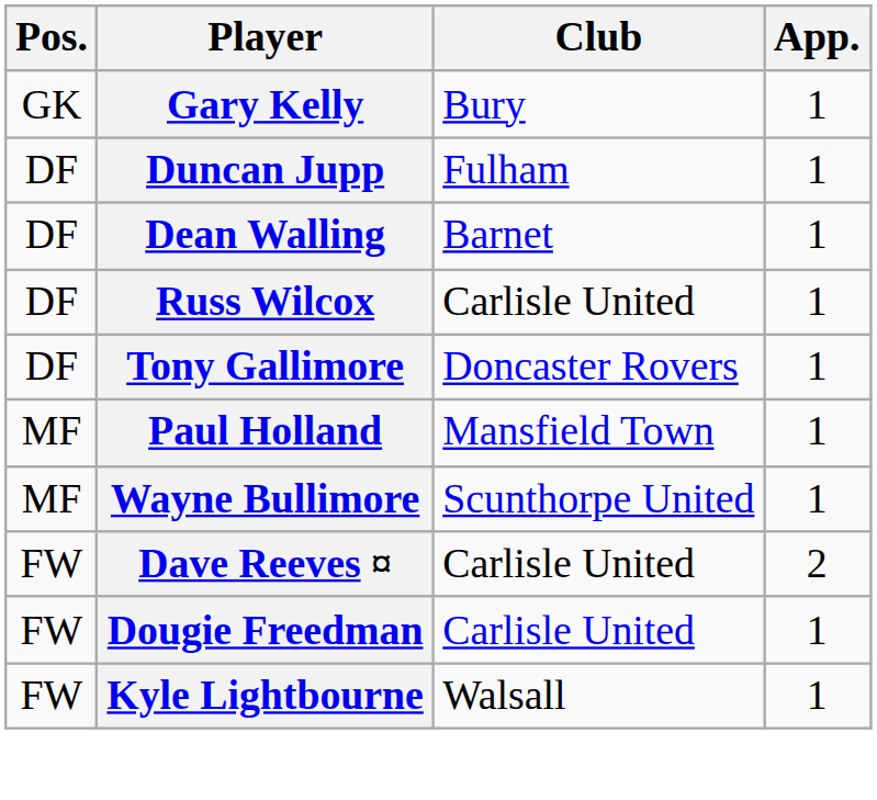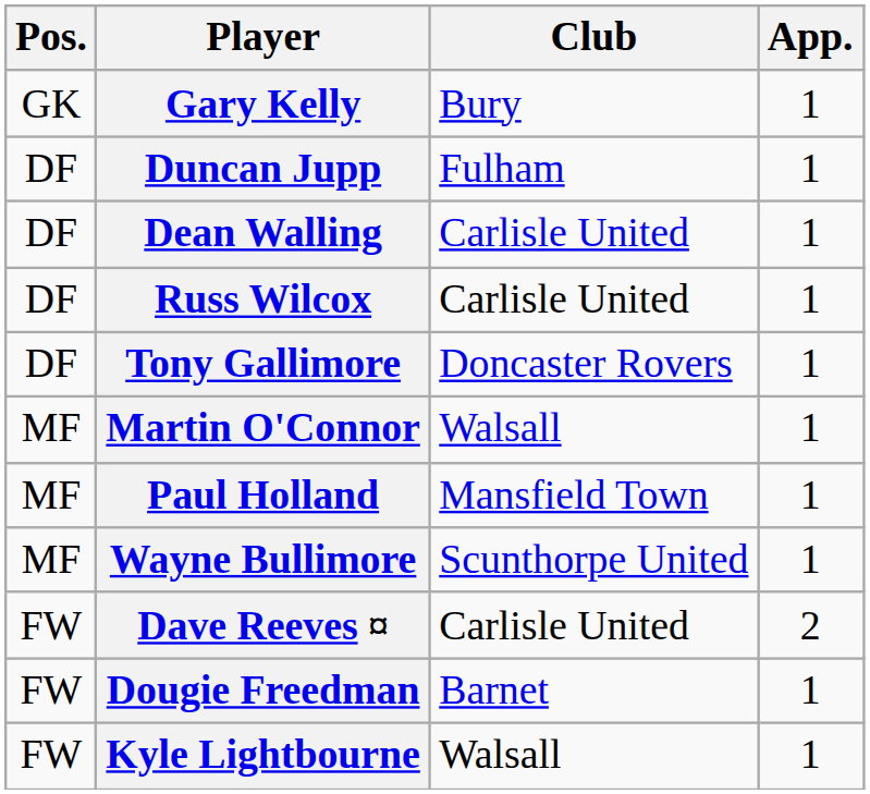 <table class="wikitable plainrowheaders" style="text-align: left">
 <tr>
 <th scope=col>Pos.</th>
 <th scope=col>Player</th>
 <th scope=col>Club</th>
 <th scope=col>App.</th>
 </tr>
 <tr>
 <td style=text-align:center>GK</td>
 <th scope=row><a href='#'>Gary Kelly</a></th>
 <td><a href='#'>Bury</a></td>
 <td style=text-align:center>1</td>
 </tr>
 <tr>
 <td style=text-align:center>DF</td>
 <th scope=row><a href='#'>Duncan Jupp</a></th>
 <td><a href='#'>Fulham</a></td>
 <td style=text-align:center>1</td>
 </tr>
 <tr>
 <td style=text-align:center>DF</td>
 <th scope=row><a href='#'>Dean Walling</a></th>
-<td><a href='#'>Barnet</a></td>
+<td><a href='#'>Carlisle United</a></td>
 <td style=text-align:center>1</td>
 </tr>
 <tr>
 <td style=text-align:center>DF</td>
 <th scope=row><a href='#'>Russ Wilcox</a></th>
 <td>Carlisle United</td>
 <td style=text-align:center>1</td>
 </tr>
 <tr>
 <td style=text-align:center>DF</td>
 <th scope=row><a href='#'>Tony Gallimore</a></th>
 <td><a href='#'>Doncaster Rovers</a></td>
+<td style=text-align:center>1</td>
+</tr>
+<tr>
+<td style=text-align:center>MF</td>
+<th scope=row><a href='#'>Martin O'Connor</a></th>
+<td><a href='#'>Walsall</a></td>
 <td style=text-align:center>1</td>
 </tr>
 <tr>
 <td style=text-align:center>MF</td>
 <th scope=row><a href='#'>Paul Holland</a></th>
 <td><a href='#'>Mansfield Town</a></td>
 <td style=text-align:center>1</td>
 </tr>
 <tr>
 <td style=text-align:center>MF</td>
 <th scope=row><a href='#'>Wayne Bullimore</a></th>
 <td><a href='#'>Scunthorpe United</a></td>
 <td style=text-align:center>1</td>
 </tr>
 <tr>
 <td style=text-align:center>FW</td>
 <th scope=row><a href='#'>Dave Reeves</a> ¤</th>
 <td>Carlisle United</td>
 <td style=text-align:center>2</td>
 </tr>
 <tr>
 <td style=text-align:center>FW</td>
 <th scope=row><a href='#'>Dougie Freedman</a></th>
-<td><a href='#'>Carlisle United</a></td>
+<td><a href='#'>Barnet</a></td>
 <td style=text-align:center>1</td>
 </tr>
 <tr>
 <td style=text-align:center>FW</td>
 <th scope=row><a href='#'>Kyle Lightbourne</a></th>
 <td>Walsall</td>
 <td style=text-align:center>1</td>
 </tr>
 </table>
